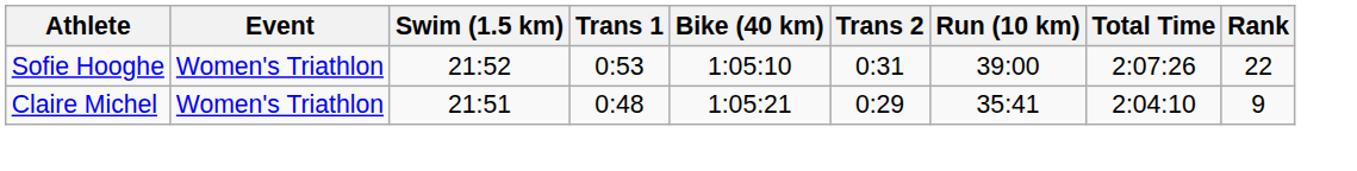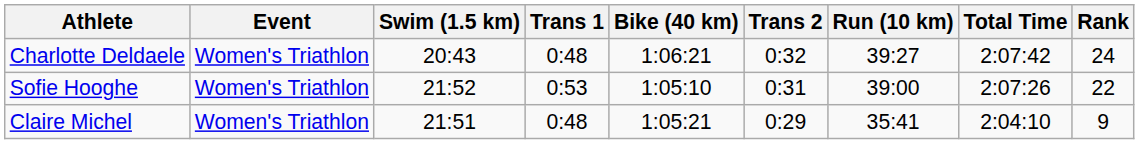 <table class="wikitable" style="font-size:90%">
 <tr>
 <th>Athlete</th>
 <th>Event</th>
 <th>Swim (1.5 km)</th>
 <th>Trans 1</th>
 <th>Bike (40 km)</th>
 <th>Trans 2</th>
 <th>Run (10 km)</th>
 <th>Total Time</th>
 <th>Rank</th>
+</tr>
+<tr align=center>
+<td align=left><a href='#'>Charlotte Deldaele</a></td>
+<td align=left><a href='#'>Women's Triathlon</a></td>
+<td>20:43</td>
+<td>0:48</td>
+<td>1:06:21</td>
+<td>0:32</td>
+<td>39:27</td>
+<td>2:07:42</td>
+<td>24</td>
 </tr>
 <tr align=center>
 <td align=left><a href='#'>Sofie Hooghe</a></td>
 <td align=left><a href='#'>Women's Triathlon</a></td>
 <td>21:52</td>
 <td>0:53</td>
 <td>1:05:10</td>
 <td>0:31</td>
 <td>39:00</td>
 <td>2:07:26</td>
 <td>22</td>
 </tr>
 <tr align=center>
 <td align=left><a href='#'>Claire Michel</a></td>
 <td align=left><a href='#'>Women's Triathlon</a></td>
 <td>21:51</td>
 <td>0:48</td>
 <td>1:05:21</td>
 <td>0:29</td>
 <td>35:41</td>
 <td>2:04:10</td>
 <td>9</td>
 </tr>
 </table>
